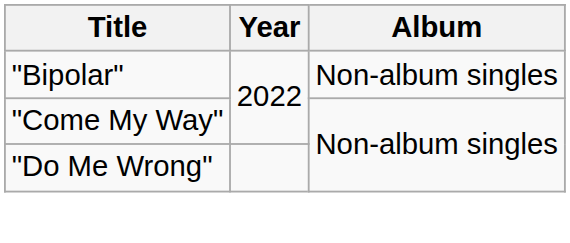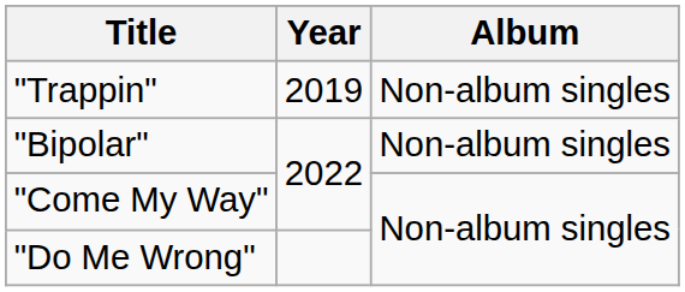 <table class="wikitable">
 <tr>
 <th>Title</th>
 <th>Year</th>
 <th>Album</th>
+</tr>
+<tr>
+<td>"Trappin"<br></td>
+<td>2019</td>
+<td>Non-album singles</td>
 </tr>
 <tr>
 <td>"Bipolar"<br></td>
 <td rowspan="2">2022</td>
 <td>Non-album singles</td>
 </tr>
 <tr>
 <td>"Come My Way"<br></td>
 <td rowspan="2">Non-album singles</td>
 </tr>
 <tr>
 <td>"Do Me Wrong"<br></td>
 <td></td>
 </tr>
 </table>
